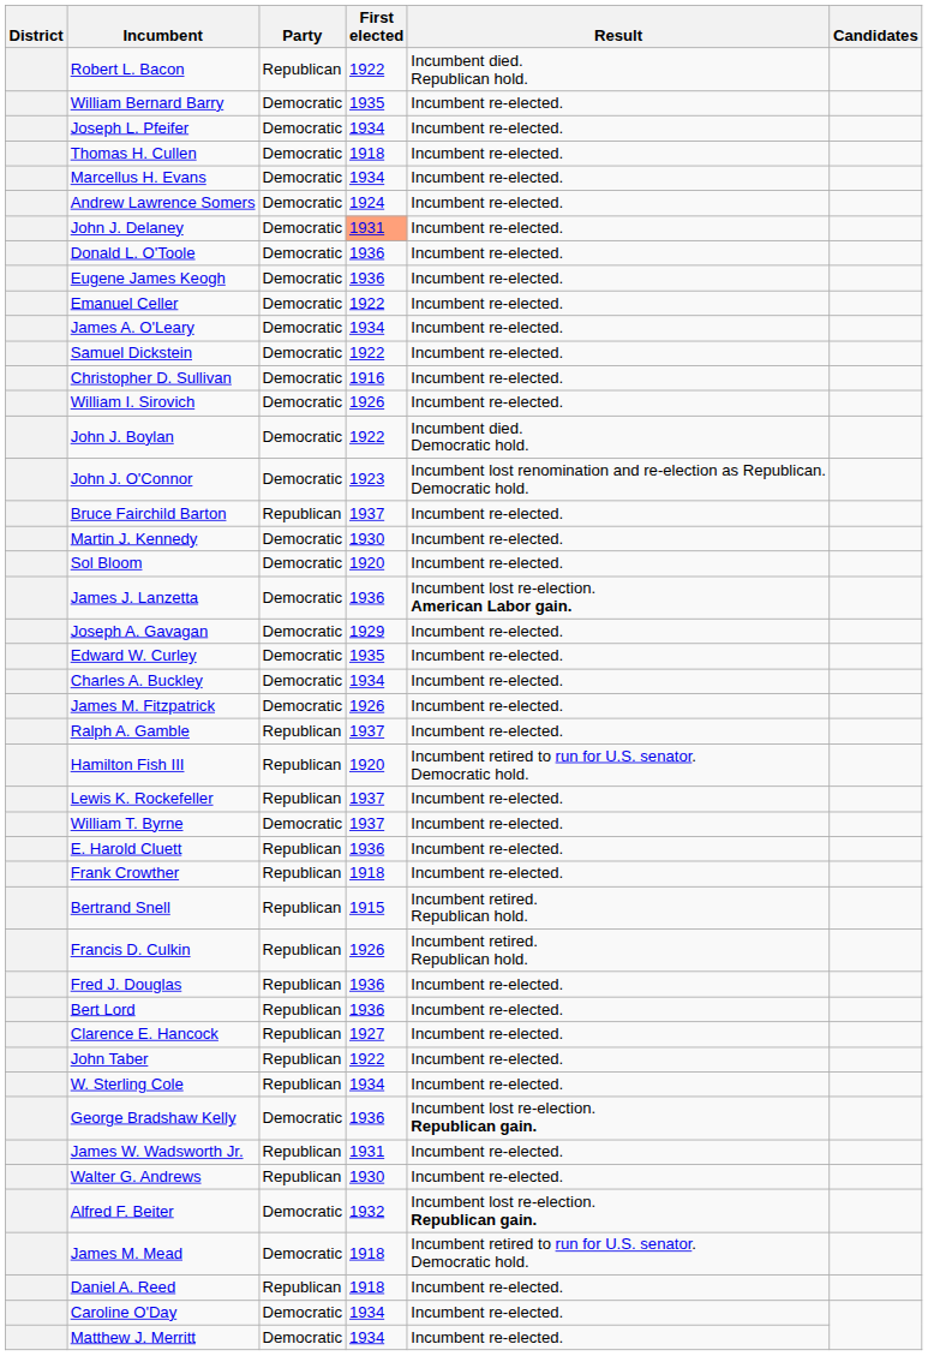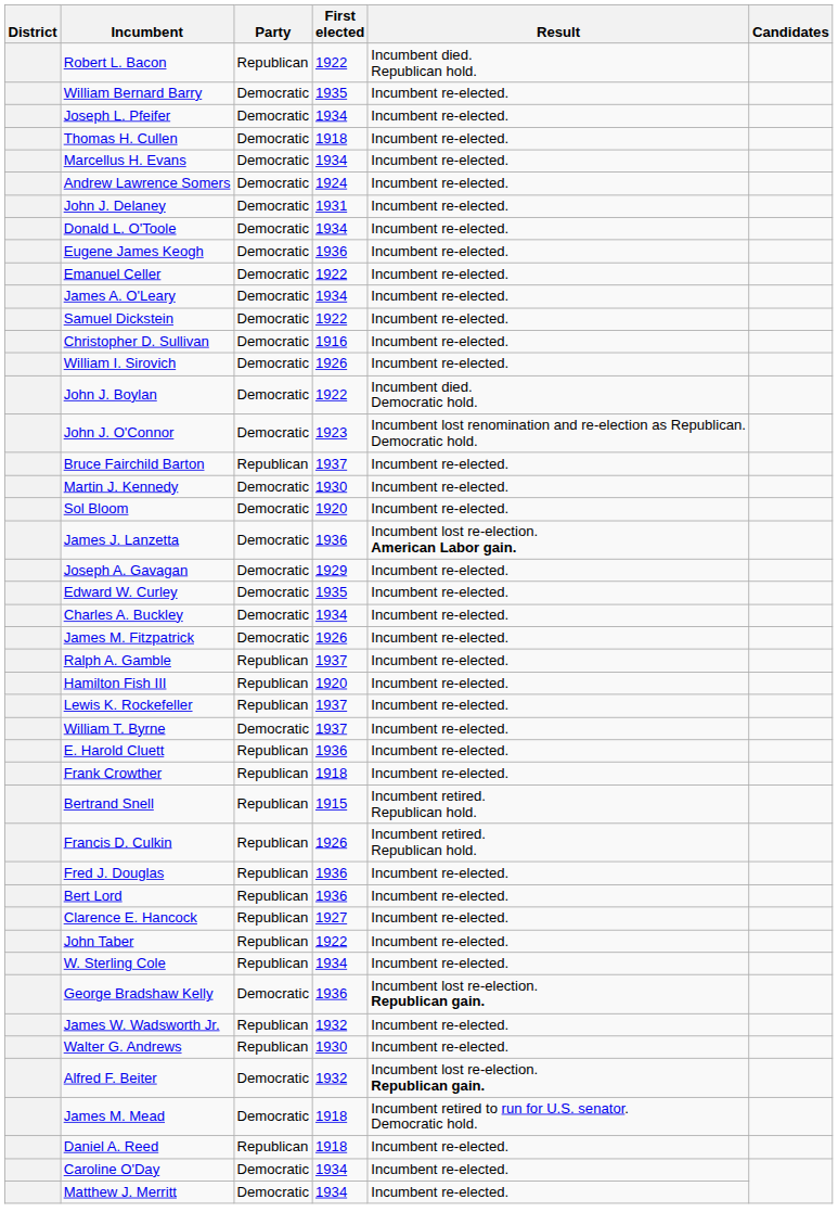 <table class=wikitable>
 <tr valign=bottom>
 <th>District</th>
 <th>Incumbent</th>
 <th>Party</th>
 <th>First<br>elected</th>
 <th>Result</th>
 <th>Candidates</th>
 </tr>
 <tr>
 <th></th>
 <td><a href='#'>Robert L. Bacon</a></td>
 <td>Republican</td>
 <td><a href='#'>1922</a></td>
 <td>Incumbent died.<br>Republican hold.</td>
 <td nowrap></td>
 </tr>
 <tr>
 <th></th>
 <td><a href='#'>William Bernard Barry</a></td>
 <td>Democratic</td>
 <td><a href='#'>1935 </a></td>
 <td>Incumbent re-elected.</td>
 <td nowrap></td>
 </tr>
 <tr>
 <th></th>
 <td><a href='#'>Joseph L. Pfeifer</a></td>
 <td>Democratic</td>
 <td><a href='#'>1934</a></td>
 <td>Incumbent re-elected.</td>
 <td nowrap></td>
 </tr>
 <tr>
 <th></th>
 <td><a href='#'>Thomas H. Cullen</a></td>
 <td>Democratic</td>
 <td><a href='#'>1918</a></td>
 <td>Incumbent re-elected.</td>
 <td nowrap></td>
 </tr>
 <tr>
 <th></th>
 <td><a href='#'>Marcellus H. Evans</a></td>
 <td>Democratic</td>
 <td><a href='#'>1934</a></td>
 <td>Incumbent re-elected.</td>
 <td nowrap></td>
 </tr>
 <tr>
 <th></th>
 <td><a href='#'>Andrew Lawrence Somers</a></td>
 <td>Democratic</td>
 <td><a href='#'>1924</a></td>
 <td>Incumbent re-elected.</td>
 <td nowrap></td>
 </tr>
 <tr>
 <th></th>
 <td><a href='#'>John J. Delaney</a></td>
 <td>Democratic</td>
-<td style="background: lightsalmon;"><a href='#'>1931 </a></td>
+<td><a href='#'>1931 </a></td>
 <td>Incumbent re-elected.</td>
 <td nowrap></td>
 </tr>
 <tr>
 <th></th>
 <td><a href='#'>Donald L. O'Toole</a></td>
 <td>Democratic</td>
-<td><a href='#'>1936</a></td>
+<td><a href='#'>1934</a></td>
 <td>Incumbent re-elected.</td>
 <td nowrap></td>
 </tr>
 <tr>
 <th></th>
 <td><a href='#'>Eugene James Keogh</a></td>
 <td>Democratic</td>
 <td><a href='#'>1936</a></td>
 <td>Incumbent re-elected.</td>
 <td nowrap></td>
 </tr>
 <tr>
 <th></th>
 <td><a href='#'>Emanuel Celler</a></td>
 <td>Democratic</td>
 <td><a href='#'>1922</a></td>
 <td>Incumbent re-elected.</td>
 <td nowrap></td>
 </tr>
 <tr>
 <th></th>
 <td><a href='#'>James A. O'Leary</a></td>
 <td>Democratic</td>
 <td><a href='#'>1934</a></td>
 <td>Incumbent re-elected.</td>
 <td nowrap></td>
 </tr>
 <tr>
 <th></th>
 <td><a href='#'>Samuel Dickstein</a></td>
 <td>Democratic</td>
 <td><a href='#'>1922</a></td>
 <td>Incumbent re-elected.</td>
 <td nowrap></td>
 </tr>
 <tr>
 <th></th>
 <td><a href='#'>Christopher D. Sullivan</a></td>
 <td>Democratic</td>
 <td><a href='#'>1916</a></td>
 <td>Incumbent re-elected.</td>
 <td nowrap></td>
 </tr>
 <tr>
 <th></th>
 <td><a href='#'>William I. Sirovich</a></td>
 <td>Democratic</td>
 <td><a href='#'>1926</a></td>
 <td>Incumbent re-elected.</td>
 <td nowrap></td>
 </tr>
 <tr>
 <th></th>
 <td><a href='#'>John J. Boylan</a></td>
 <td>Democratic</td>
 <td><a href='#'>1922</a></td>
 <td>Incumbent died.<br>Democratic hold.</td>
 <td nowrap></td>
 </tr>
 <tr>
 <th></th>
 <td><a href='#'>John J. O'Connor</a></td>
 <td>Democratic</td>
 <td><a href='#'>1923 </a></td>
 <td>Incumbent lost renomination and re-election as Republican.<br>Democratic hold.</td>
 <td nowrap></td>
 </tr>
 <tr>
 <th></th>
 <td><a href='#'>Bruce Fairchild Barton</a></td>
 <td>Republican</td>
 <td><a href='#'>1937 </a></td>
 <td>Incumbent re-elected.</td>
 <td nowrap></td>
 </tr>
 <tr>
 <th></th>
 <td><a href='#'>Martin J. Kennedy</a></td>
 <td>Democratic</td>
 <td><a href='#'>1930</a></td>
 <td>Incumbent re-elected.</td>
 <td nowrap></td>
 </tr>
 <tr>
 <th></th>
 <td><a href='#'>Sol Bloom</a></td>
 <td>Democratic</td>
 <td><a href='#'>1920 </a></td>
 <td>Incumbent re-elected.</td>
 <td nowrap></td>
 </tr>
 <tr>
 <th></th>
 <td><a href='#'>James J. Lanzetta</a></td>
 <td>Democratic</td>
 <td><a href='#'>1936</a></td>
 <td>Incumbent lost re-election.<br><strong>American Labor gain.</strong></td>
 <td nowrap></td>
 </tr>
 <tr>
 <th></th>
 <td><a href='#'>Joseph A. Gavagan</a></td>
 <td>Democratic</td>
 <td><a href='#'>1929 </a></td>
 <td>Incumbent re-elected.</td>
 <td nowrap></td>
 </tr>
 <tr>
 <th></th>
 <td><a href='#'>Edward W. Curley</a></td>
 <td>Democratic</td>
 <td><a href='#'>1935 </a></td>
 <td>Incumbent re-elected.</td>
 <td nowrap></td>
 </tr>
 <tr>
 <th></th>
 <td><a href='#'>Charles A. Buckley</a></td>
 <td>Democratic</td>
 <td><a href='#'>1934</a></td>
 <td>Incumbent re-elected.</td>
 <td nowrap></td>
 </tr>
 <tr>
 <th></th>
 <td><a href='#'>James M. Fitzpatrick</a></td>
 <td>Democratic</td>
 <td><a href='#'>1926</a></td>
 <td>Incumbent re-elected.</td>
 <td nowrap></td>
 </tr>
 <tr>
 <th></th>
 <td><a href='#'>Ralph A. Gamble</a></td>
 <td>Republican</td>
 <td><a href='#'>1937 </a></td>
 <td>Incumbent re-elected.</td>
 <td nowrap></td>
 </tr>
 <tr>
 <th></th>
 <td><a href='#'>Hamilton Fish III</a></td>
 <td>Republican</td>
 <td><a href='#'>1920</a></td>
-<td>Incumbent retired to <a href='#'>run for U.S. senator</a>.<br>Democratic hold.</td>
+<td>Incumbent re-elected.</td>
 <td nowrap></td>
 </tr>
 <tr>
 <th></th>
 <td><a href='#'>Lewis K. Rockefeller</a></td>
 <td>Republican</td>
 <td><a href='#'>1937 </a></td>
 <td>Incumbent re-elected.</td>
 <td nowrap></td>
 </tr>
 <tr>
 <th></th>
 <td><a href='#'>William T. Byrne</a></td>
 <td>Democratic</td>
 <td><a href='#'>1937</a></td>
 <td>Incumbent re-elected.</td>
 <td nowrap></td>
 </tr>
 <tr>
 <th></th>
 <td><a href='#'>E. Harold Cluett</a></td>
 <td>Republican</td>
 <td><a href='#'>1936</a></td>
 <td>Incumbent re-elected.</td>
 <td nowrap></td>
 </tr>
 <tr>
 <th></th>
 <td><a href='#'>Frank Crowther</a></td>
 <td>Republican</td>
 <td><a href='#'>1918</a></td>
 <td>Incumbent re-elected.</td>
 <td nowrap></td>
 </tr>
 <tr>
 <th></th>
 <td><a href='#'>Bertrand Snell</a></td>
 <td>Republican</td>
 <td><a href='#'>1915 </a></td>
 <td>Incumbent retired.<br>Republican hold.</td>
 <td nowrap></td>
 </tr>
 <tr>
 <th></th>
 <td><a href='#'>Francis D. Culkin</a></td>
 <td>Republican</td>
 <td><a href='#'>1926</a></td>
 <td>Incumbent retired.<br>Republican hold.</td>
 <td nowrap></td>
 </tr>
 <tr>
 <th></th>
 <td><a href='#'>Fred J. Douglas</a></td>
 <td>Republican</td>
 <td><a href='#'>1936</a></td>
 <td>Incumbent re-elected.</td>
 <td nowrap></td>
 </tr>
 <tr>
 <th></th>
 <td><a href='#'>Bert Lord</a></td>
 <td>Republican</td>
 <td><a href='#'>1936</a></td>
 <td>Incumbent re-elected.</td>
 <td nowrap></td>
 </tr>
 <tr>
 <th></th>
 <td><a href='#'>Clarence E. Hancock</a></td>
 <td>Republican</td>
 <td><a href='#'>1927 </a></td>
 <td>Incumbent re-elected.</td>
 <td nowrap></td>
 </tr>
 <tr>
 <th></th>
 <td><a href='#'>John Taber</a></td>
 <td>Republican</td>
 <td><a href='#'>1922</a></td>
 <td>Incumbent re-elected.</td>
 <td nowrap></td>
 </tr>
 <tr>
 <th></th>
 <td><a href='#'>W. Sterling Cole</a></td>
 <td>Republican</td>
 <td><a href='#'>1934</a></td>
 <td>Incumbent re-elected.</td>
 <td nowrap></td>
 </tr>
 <tr>
 <th></th>
 <td><a href='#'>George Bradshaw Kelly</a></td>
 <td>Democratic</td>
 <td><a href='#'>1936</a></td>
 <td>Incumbent lost re-election.<br><strong>Republican gain.</strong></td>
 <td nowrap></td>
 </tr>
 <tr>
 <th></th>
 <td><a href='#'>James W. Wadsworth Jr.</a></td>
 <td>Republican</td>
-<td><a href='#'>1931</a></td>
+<td><a href='#'>1932</a></td>
 <td>Incumbent re-elected.</td>
 <td nowrap></td>
 </tr>
 <tr>
 <th></th>
 <td><a href='#'>Walter G. Andrews</a></td>
 <td>Republican</td>
 <td><a href='#'>1930</a></td>
 <td>Incumbent re-elected.</td>
 <td nowrap></td>
 </tr>
 <tr>
 <th></th>
 <td><a href='#'>Alfred F. Beiter</a></td>
 <td>Democratic</td>
 <td><a href='#'>1932</a></td>
 <td>Incumbent lost re-election.<br><strong>Republican gain.</strong></td>
 <td nowrap></td>
 </tr>
 <tr>
 <th></th>
 <td><a href='#'>James M. Mead</a></td>
 <td>Democratic</td>
 <td><a href='#'>1918</a></td>
 <td>Incumbent retired to <a href='#'>run for U.S. senator</a>.<br>Democratic hold.</td>
 <td nowrap></td>
 </tr>
 <tr>
 <th></th>
 <td><a href='#'>Daniel A. Reed</a></td>
 <td>Republican</td>
 <td><a href='#'>1918</a></td>
 <td>Incumbent re-elected.</td>
 <td nowrap></td>
 </tr>
 <tr>
 <th></th>
 <td><a href='#'>Caroline O'Day</a></td>
 <td>Democratic</td>
 <td><a href='#'>1934</a></td>
 <td>Incumbent re-elected.</td>
 <td rowspan=2 nowrap></td>
 </tr>
 <tr>
 <th></th>
 <td><a href='#'>Matthew J. Merritt</a></td>
 <td>Democratic</td>
 <td><a href='#'>1934</a></td>
 <td>Incumbent re-elected.</td>
 </tr>
 </table>
